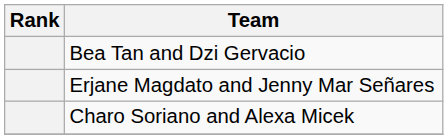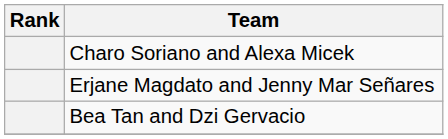 <table class="wikitable" style="text-align: center;">
 <tr>
 <th width=40>Rank</th>
 <th width=290>Team</th>
 </tr>
 <tr>
 <th></th>
-<td style="text-align:left;">Bea Tan and Dzi Gervacio</td>
+<td style="text-align:left;">Charo Soriano and Alexa Micek</td>
 </tr>
 <tr>
 <th></th>
 <td style="text-align:left;">Erjane Magdato and Jenny Mar Señares</td>
 </tr>
 <tr>
 <th></th>
-<td style="text-align:left;">Charo Soriano and Alexa Micek</td>
+<td style="text-align:left;">Bea Tan and Dzi Gervacio</td>
 </tr>
 <tr>
 </tr>
 </table>
